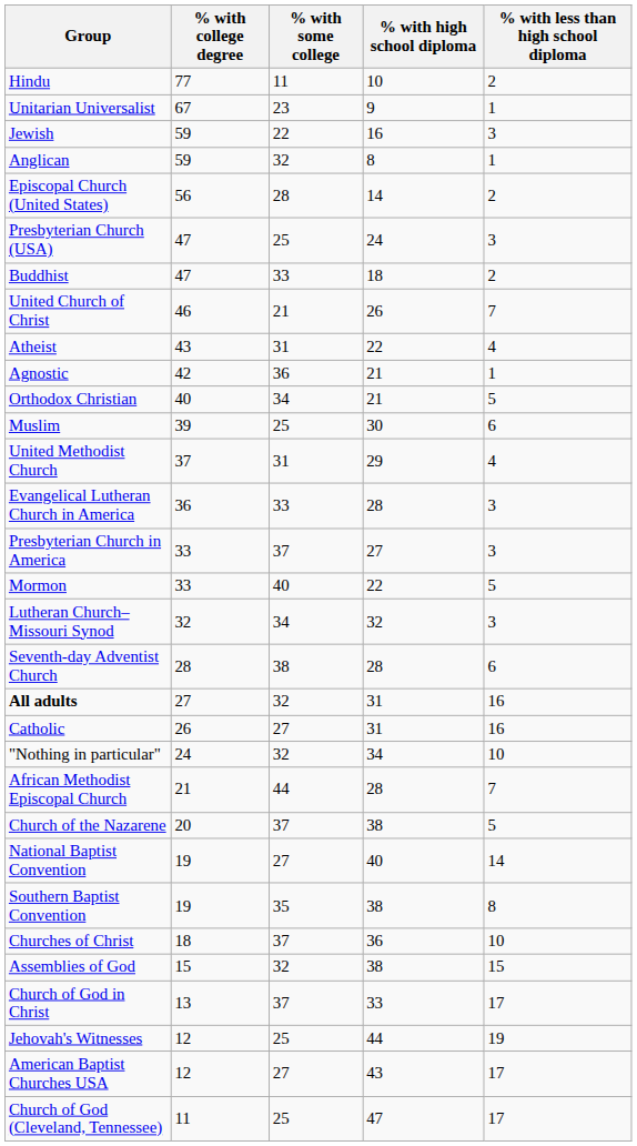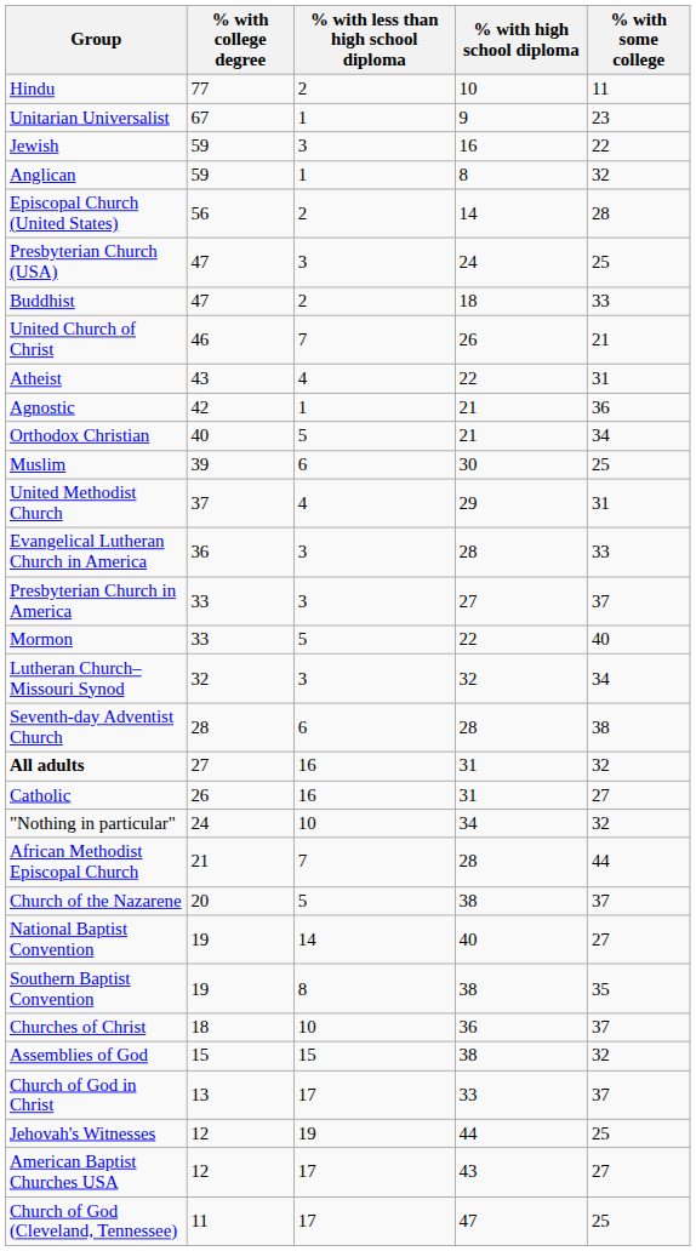 <table class="sortable wikitable">
 <tr>
 <th>Group</th>
 <th>% with college degree</th>
+<th>% with less than high school diploma</th>
+<th>% with high school diploma</th>
 <th>% with some college</th>
-<th>% with high school diploma</th>
-<th>% with less than high school diploma</th>
 </tr>
 <tr>
 <td><a href='#'>Hindu</a></td>
 <td>77</td>
+<td>2</td>
+<td>10</td>
 <td>11</td>
-<td>10</td>
-<td>2</td>
 </tr>
 <tr>
 <td><a href='#'>Unitarian Universalist</a></td>
 <td>67</td>
+<td>1</td>
+<td>9</td>
 <td>23</td>
-<td>9</td>
-<td>1</td>
 </tr>
 <tr>
 <td><a href='#'>Jewish</a></td>
 <td>59</td>
+<td>3</td>
+<td>16</td>
 <td>22</td>
-<td>16</td>
-<td>3</td>
 </tr>
 <tr>
 <td><a href='#'>Anglican</a></td>
 <td>59</td>
+<td>1</td>
+<td>8</td>
 <td>32</td>
-<td>8</td>
-<td>1</td>
 </tr>
 <tr>
 <td><a href='#'>Episcopal Church (United States)</a></td>
 <td>56</td>
+<td>2</td>
+<td>14</td>
 <td>28</td>
-<td>14</td>
-<td>2</td>
 </tr>
 <tr>
 <td><a href='#'>Presbyterian Church (USA)</a></td>
 <td>47</td>
+<td>3</td>
+<td>24</td>
 <td>25</td>
-<td>24</td>
-<td>3</td>
 </tr>
 <tr>
 <td><a href='#'>Buddhist</a></td>
 <td>47</td>
+<td>2</td>
+<td>18</td>
 <td>33</td>
-<td>18</td>
-<td>2</td>
 </tr>
 <tr>
 <td><a href='#'>United Church of Christ</a></td>
 <td>46</td>
+<td>7</td>
+<td>26</td>
 <td>21</td>
-<td>26</td>
-<td>7</td>
 </tr>
 <tr>
 <td><a href='#'>Atheist</a></td>
 <td>43</td>
+<td>4</td>
+<td>22</td>
 <td>31</td>
-<td>22</td>
-<td>4</td>
 </tr>
 <tr>
 <td><a href='#'>Agnostic</a></td>
 <td>42</td>
+<td>1</td>
+<td>21</td>
 <td>36</td>
-<td>21</td>
-<td>1</td>
 </tr>
 <tr>
 <td><a href='#'>Orthodox Christian</a></td>
 <td>40</td>
+<td>5</td>
+<td>21</td>
 <td>34</td>
-<td>21</td>
-<td>5</td>
 </tr>
 <tr>
 <td><a href='#'>Muslim</a></td>
 <td>39</td>
+<td>6</td>
+<td>30</td>
 <td>25</td>
-<td>30</td>
-<td>6</td>
 </tr>
 <tr>
 <td><a href='#'>United Methodist Church</a></td>
 <td>37</td>
+<td>4</td>
+<td>29</td>
 <td>31</td>
-<td>29</td>
-<td>4</td>
 </tr>
 <tr>
 <td><a href='#'>Evangelical Lutheran Church in America</a></td>
 <td>36</td>
+<td>3</td>
+<td>28</td>
 <td>33</td>
-<td>28</td>
-<td>3</td>
 </tr>
 <tr>
 <td><a href='#'>Presbyterian Church in America</a></td>
 <td>33</td>
+<td>3</td>
+<td>27</td>
 <td>37</td>
-<td>27</td>
-<td>3</td>
 </tr>
 <tr>
 <td><a href='#'>Mormon</a></td>
 <td>33</td>
+<td>5</td>
+<td>22</td>
 <td>40</td>
-<td>22</td>
-<td>5</td>
 </tr>
 <tr>
 <td><a href='#'>Lutheran Church–Missouri Synod</a></td>
 <td>32</td>
+<td>3</td>
+<td>32</td>
 <td>34</td>
-<td>32</td>
-<td>3</td>
 </tr>
 <tr>
 <td><a href='#'>Seventh-day Adventist Church</a></td>
 <td>28</td>
+<td>6</td>
+<td>28</td>
 <td>38</td>
-<td>28</td>
-<td>6</td>
 </tr>
 <tr>
 <td><strong>All adults</strong></td>
 <td>27</td>
+<td>16</td>
+<td>31</td>
 <td>32</td>
-<td>31</td>
-<td>16</td>
 </tr>
 <tr>
 <td><a href='#'>Catholic</a></td>
 <td>26</td>
+<td>16</td>
+<td>31</td>
 <td>27</td>
-<td>31</td>
-<td>16</td>
 </tr>
 <tr>
 <td>"Nothing in particular"</td>
 <td>24</td>
+<td>10</td>
+<td>34</td>
 <td>32</td>
-<td>34</td>
-<td>10</td>
 </tr>
 <tr>
 <td><a href='#'>African Methodist Episcopal Church</a></td>
 <td>21</td>
+<td>7</td>
+<td>28</td>
 <td>44</td>
-<td>28</td>
-<td>7</td>
 </tr>
 <tr>
 <td><a href='#'>Church of the Nazarene</a></td>
 <td>20</td>
+<td>5</td>
+<td>38</td>
 <td>37</td>
-<td>38</td>
-<td>5</td>
 </tr>
 <tr>
 <td><a href='#'>National Baptist Convention</a></td>
 <td>19</td>
+<td>14</td>
+<td>40</td>
 <td>27</td>
-<td>40</td>
-<td>14</td>
 </tr>
 <tr>
 <td><a href='#'>Southern Baptist Convention</a></td>
 <td>19</td>
+<td>8</td>
+<td>38</td>
 <td>35</td>
-<td>38</td>
-<td>8</td>
 </tr>
 <tr>
 <td><a href='#'>Churches of Christ</a></td>
 <td>18</td>
+<td>10</td>
+<td>36</td>
 <td>37</td>
-<td>36</td>
-<td>10</td>
 </tr>
 <tr>
 <td><a href='#'>Assemblies of God</a></td>
 <td>15</td>
+<td>15</td>
+<td>38</td>
 <td>32</td>
-<td>38</td>
-<td>15</td>
 </tr>
 <tr>
 <td><a href='#'>Church of God in Christ</a></td>
 <td>13</td>
+<td>17</td>
+<td>33</td>
 <td>37</td>
-<td>33</td>
-<td>17</td>
 </tr>
 <tr>
 <td><a href='#'>Jehovah's Witnesses</a></td>
 <td>12</td>
+<td>19</td>
+<td>44</td>
 <td>25</td>
-<td>44</td>
-<td>19</td>
 </tr>
 <tr>
 <td><a href='#'>American Baptist Churches USA</a></td>
 <td>12</td>
+<td>17</td>
+<td>43</td>
 <td>27</td>
-<td>43</td>
-<td>17</td>
 </tr>
 <tr>
 <td><a href='#'>Church of God (Cleveland, Tennessee)</a></td>
 <td>11</td>
+<td>17</td>
+<td>47</td>
 <td>25</td>
-<td>47</td>
-<td>17</td>
 </tr>
 </table>
